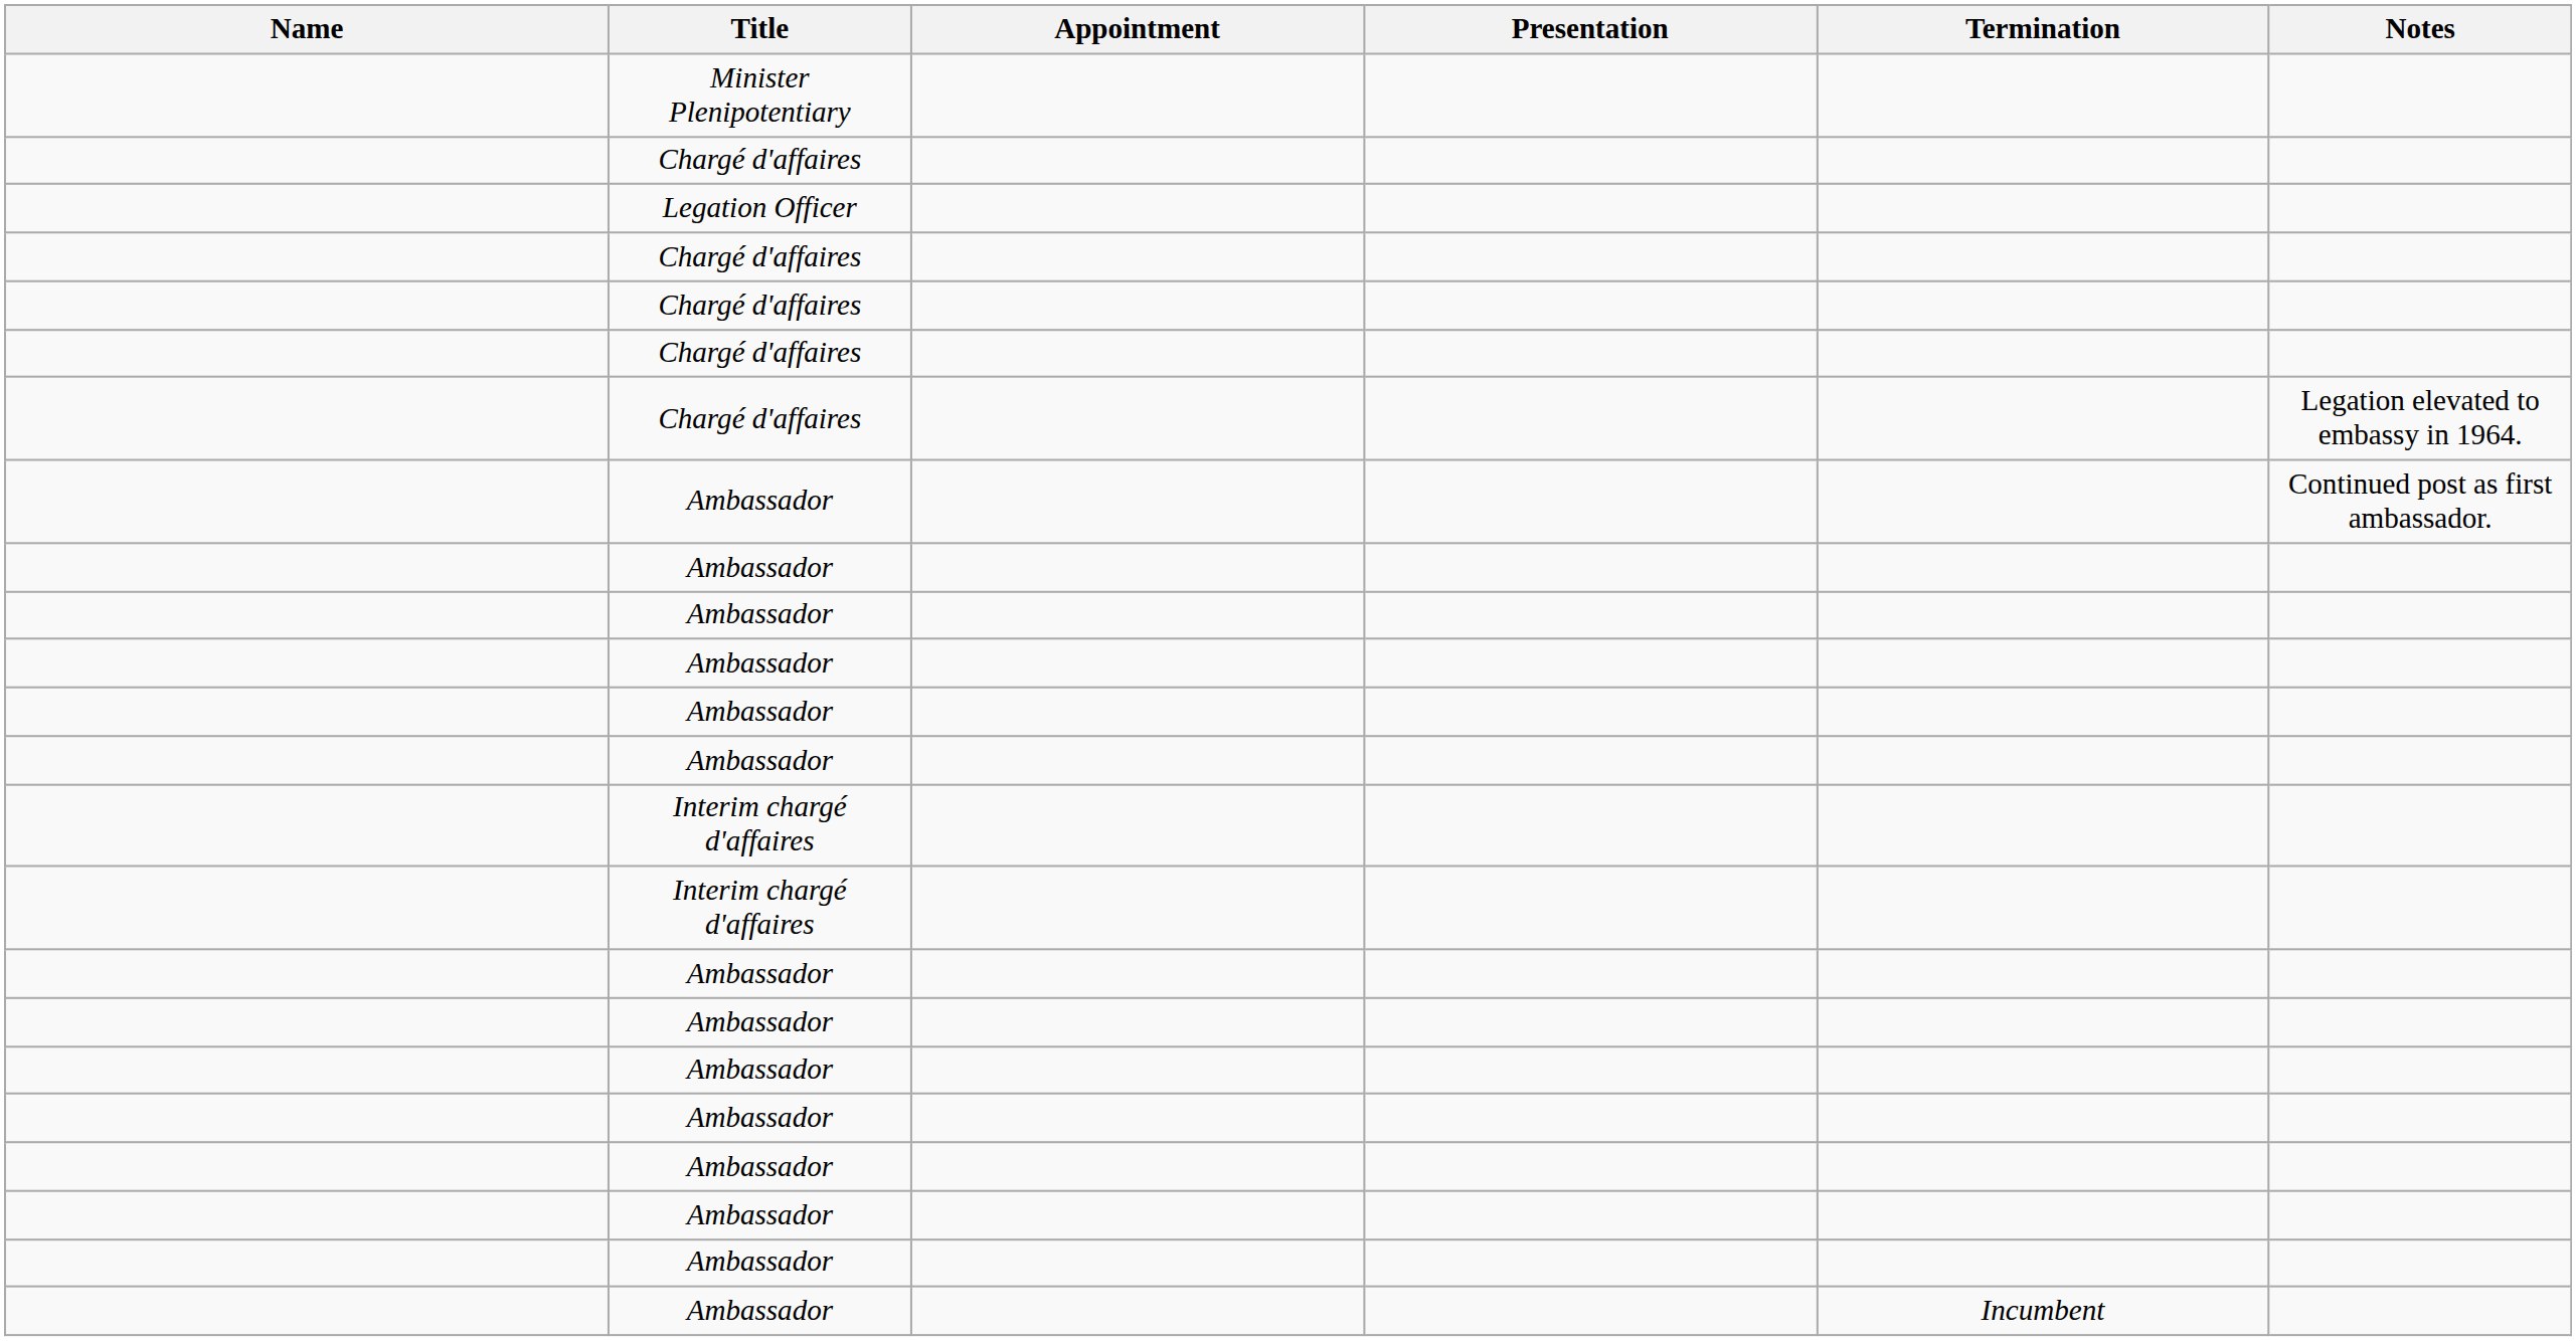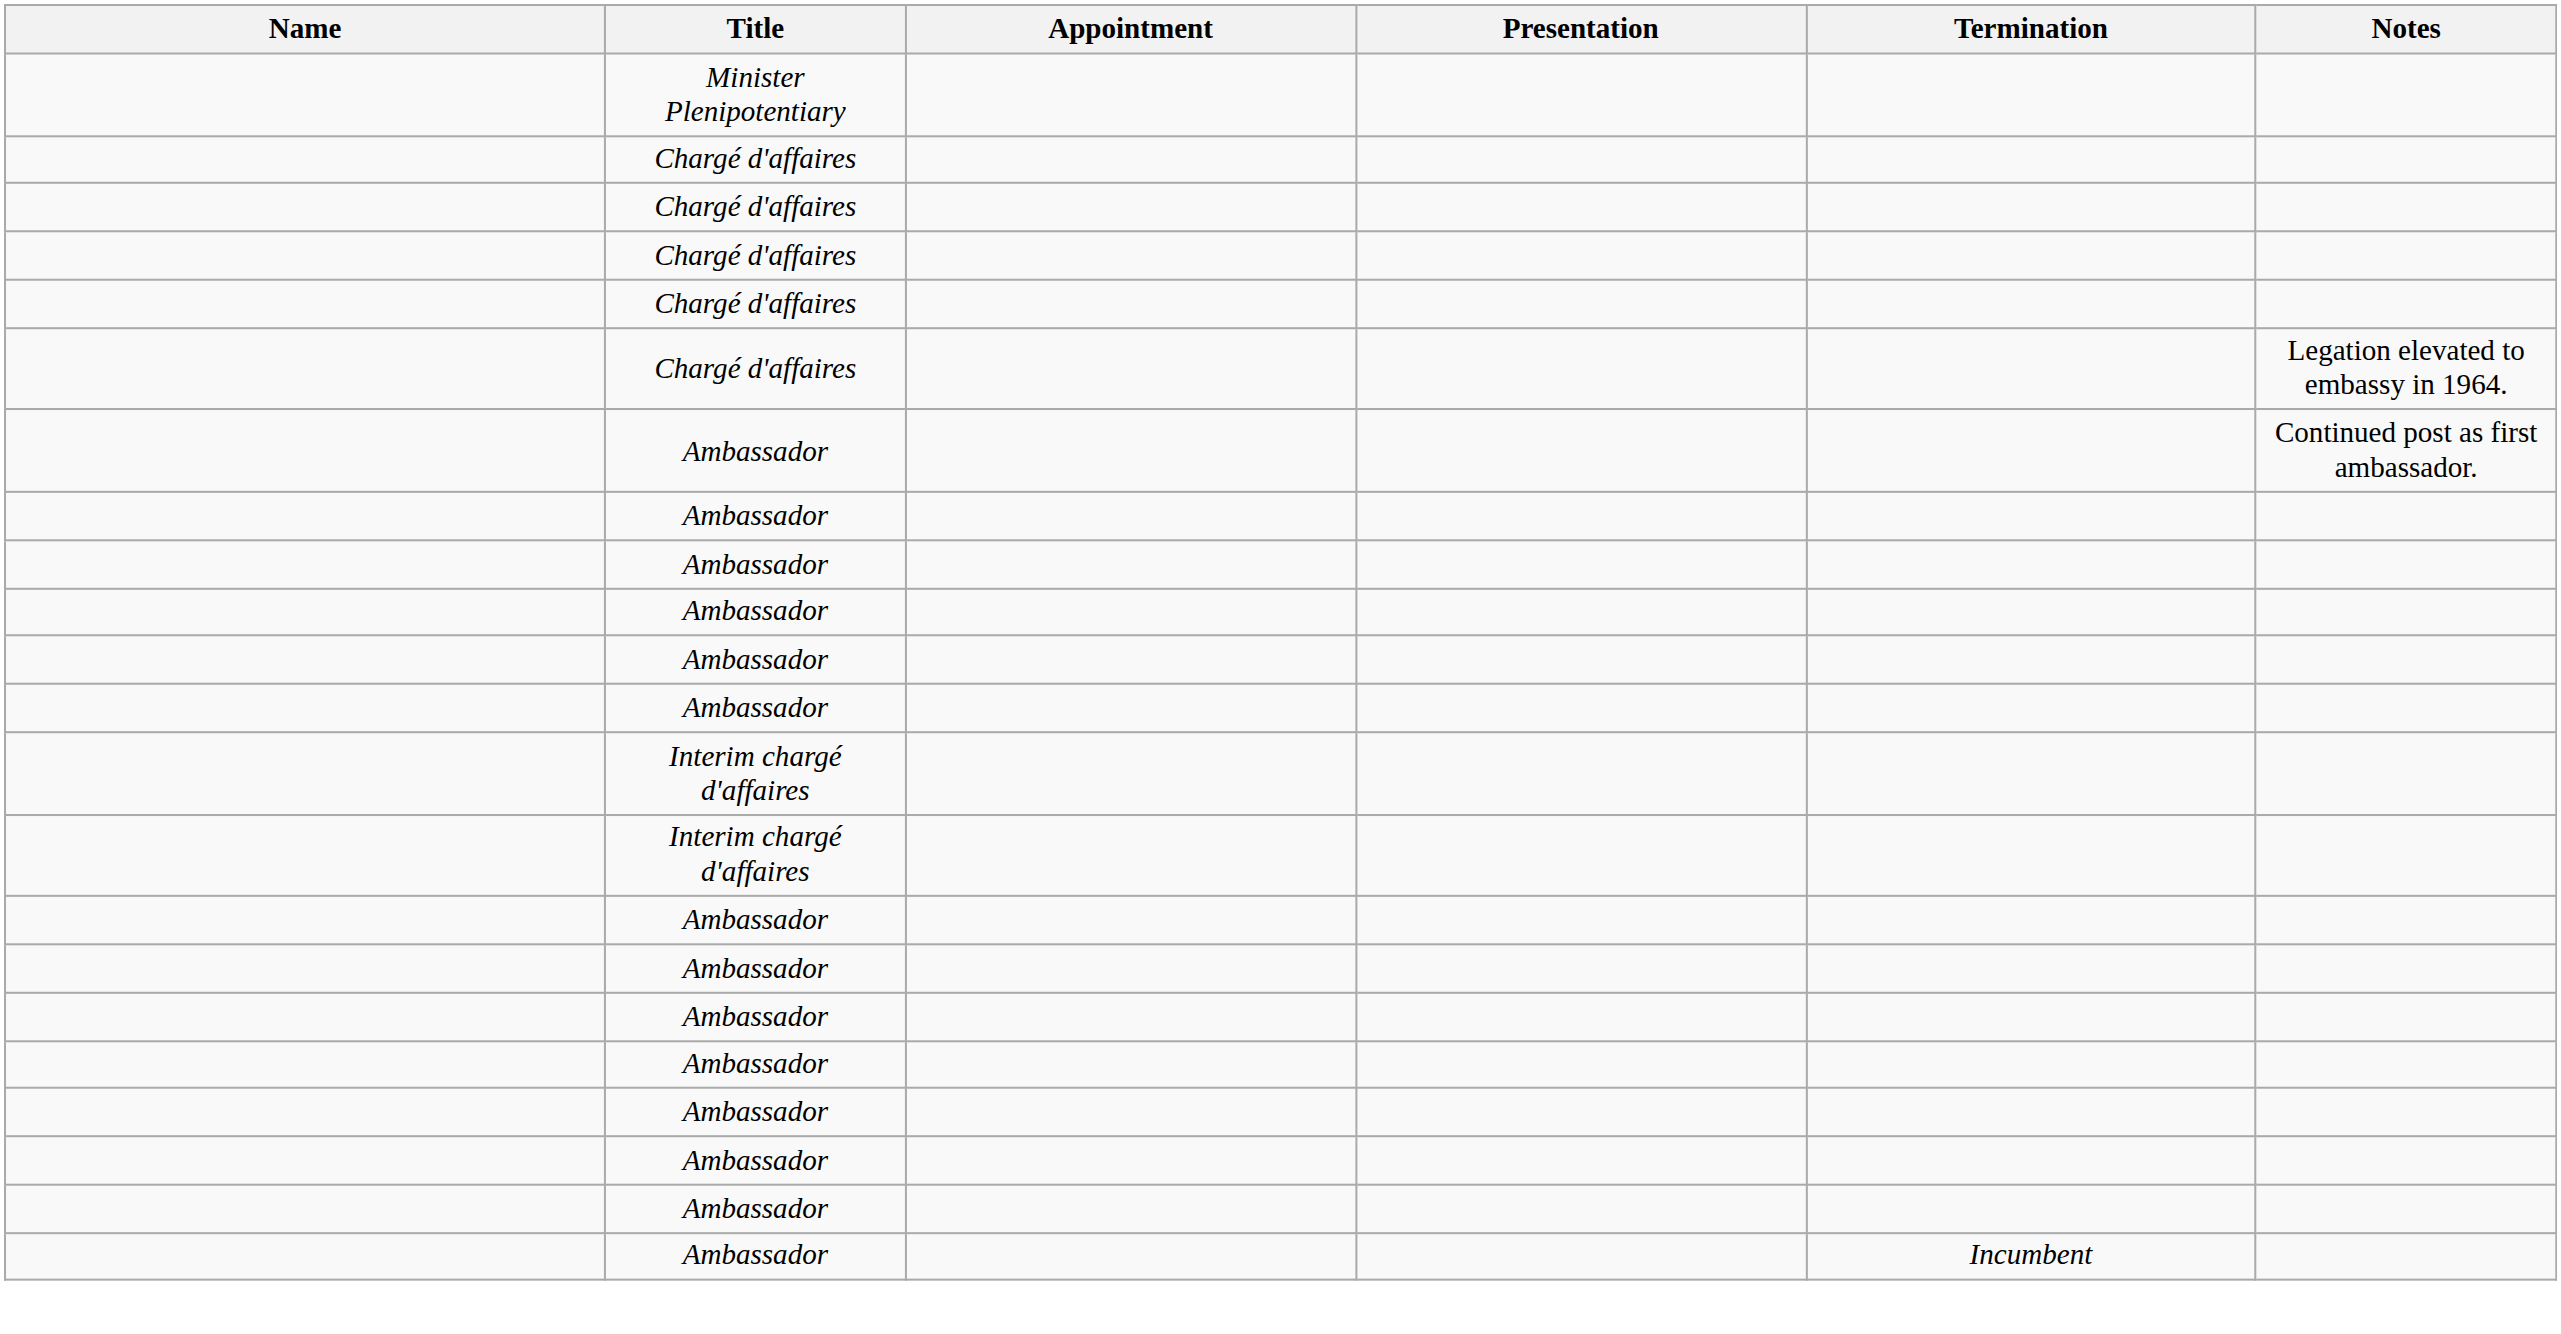 <table class="wikitable sortable" style="font-size:90%; text-align:center; width:100%;">
 <tr>
 <th style="width:20%;">Name</th>
 <th style="width:10%;">Title</th>
 <th style="width:15%;">Appointment</th>
 <th style="width:15%;">Presentation</th>
 <th style="width:15%;">Termination</th>
 <th style="width:10%;">Notes</th>
 </tr>
 <tr>
 <td></td>
 <td><em>Minister Plenipotentiary</em></td>
 <td></td>
 <td></td>
 <td></td>
 <td></td>
 </tr>
 <tr>
 <td></td>
 <td><em>Chargé d'affaires</em></td>
-<td></td>
-<td></td>
-<td></td>
-<td></td>
-</tr>
-<tr>
-<td></td>
-<td><em>Legation Officer</em></td>
 <td></td>
 <td></td>
 <td></td>
 <td></td>
 </tr>
 <tr>
 <td></td>
 <td><em>Chargé d'affaires</em></td>
 <td></td>
 <td></td>
 <td></td>
 <td></td>
 </tr>
 <tr>
 <td></td>
 <td><em>Chargé d'affaires</em></td>
 <td></td>
 <td></td>
 <td></td>
 <td></td>
 </tr>
 <tr>
 <td></td>
 <td><em>Chargé d'affaires</em></td>
 <td></td>
 <td></td>
 <td></td>
 <td></td>
 </tr>
 <tr>
 <td></td>
 <td><em>Chargé d'affaires</em></td>
 <td></td>
 <td></td>
 <td></td>
 <td>Legation elevated to embassy in 1964.</td>
 </tr>
 <tr>
 <td></td>
 <td><em>Ambassador</em></td>
 <td></td>
 <td></td>
 <td></td>
 <td>Continued post as first ambassador.</td>
 </tr>
 <tr>
 <td></td>
 <td><em>Ambassador</em></td>
 <td></td>
 <td></td>
 <td></td>
 <td></td>
 </tr>
 <tr>
 <td></td>
 <td><em>Ambassador</em></td>
 <td></td>
 <td></td>
 <td></td>
 <td></td>
 </tr>
 <tr>
 <td></td>
 <td><em>Ambassador</em></td>
 <td></td>
 <td></td>
 <td></td>
 <td></td>
 </tr>
 <tr>
 <td></td>
 <td><em>Ambassador</em></td>
 <td></td>
 <td></td>
 <td></td>
 <td></td>
 </tr>
 <tr>
 <td></td>
 <td><em>Ambassador</em></td>
 <td></td>
 <td></td>
 <td></td>
 <td></td>
 </tr>
 <tr>
 <td></td>
 <td><em>Interim chargé d'affaires</em></td>
 <td></td>
 <td></td>
 <td></td>
 <td></td>
 </tr>
 <tr>
 <td></td>
 <td><em>Interim chargé d'affaires</em></td>
 <td></td>
 <td></td>
 <td></td>
 <td></td>
 </tr>
 <tr>
 <td></td>
 <td><em>Ambassador</em></td>
 <td></td>
 <td></td>
 <td></td>
 <td></td>
 </tr>
 <tr>
 <td></td>
 <td><em>Ambassador</em></td>
 <td></td>
 <td></td>
 <td></td>
 <td></td>
 </tr>
 <tr>
 <td></td>
 <td><em>Ambassador</em></td>
 <td></td>
 <td></td>
 <td></td>
 <td></td>
 </tr>
 <tr>
 <td></td>
 <td><em>Ambassador</em></td>
 <td></td>
 <td></td>
 <td></td>
 <td></td>
 </tr>
 <tr>
 <td></td>
 <td><em>Ambassador</em></td>
 <td></td>
 <td></td>
 <td></td>
 <td></td>
 </tr>
 <tr>
 <td></td>
 <td><em>Ambassador</em></td>
 <td></td>
 <td></td>
 <td></td>
 <td></td>
 </tr>
 <tr>
 <td></td>
 <td><em>Ambassador</em></td>
 <td></td>
 <td></td>
 <td></td>
 <td></td>
 </tr>
 <tr>
 <td></td>
 <td><em>Ambassador</em></td>
 <td></td>
 <td></td>
 <td><em>Incumbent</em></td>
 <td></td>
 </tr>
 </table>
